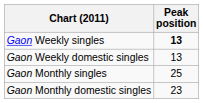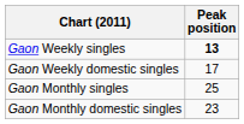 <table class="wikitable">
 <tr>
 <th>Chart (2011)</th>
 <th>Peak <br> position</th>
 </tr>
 <tr>
 <td><em><a href='#'>Gaon</a></em> Weekly singles</td>
 <td align=center><strong>13</strong></td>
 </tr>
 <tr>
 <td><em>Gaon</em> Weekly domestic singles</td>
-<td align=center>13</td>
+<td align=center>17</td>
 </tr>
 <tr>
 <td><em>Gaon</em> Monthly singles</td>
 <td align=center>25</td>
 </tr>
 <tr>
 <td><em>Gaon</em> Monthly domestic singles</td>
 <td align=center>23</td>
 </tr>
 </table>
